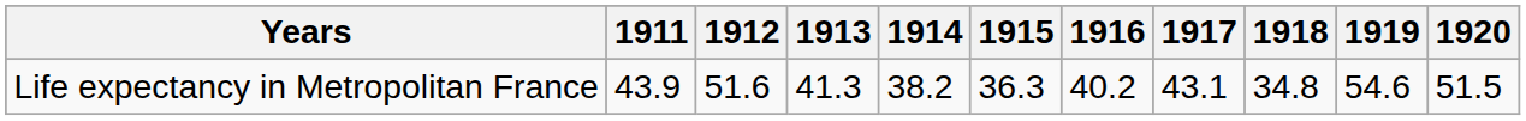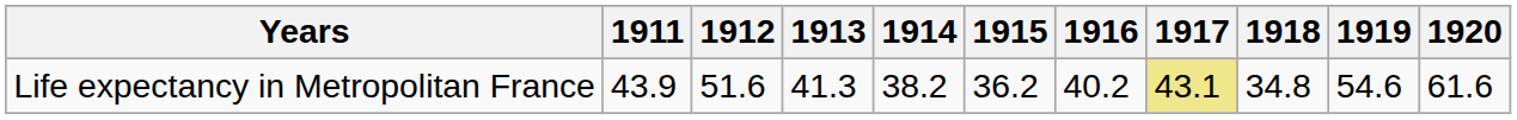 <table class="wikitable">
 <tr>
 <th>Years</th>
 <th>1911</th>
 <th>1912</th>
 <th>1913</th>
 <th>1914</th>
 <th>1915</th>
 <th>1916</th>
 <th>1917</th>
 <th>1918</th>
 <th>1919</th>
 <th>1920</th>
 </tr>
 <tr>
 <td>Life expectancy in Metropolitan France</td>
 <td>43.9</td>
 <td>51.6</td>
 <td>41.3</td>
 <td>38.2</td>
-<td>36.3</td>
+<td>36.2</td>
 <td>40.2</td>
-<td>43.1</td>
+<td style="background: khaki;">43.1</td>
 <td>34.8</td>
 <td>54.6</td>
-<td>51.5</td>
+<td>61.6</td>
 </tr>
 </table>
